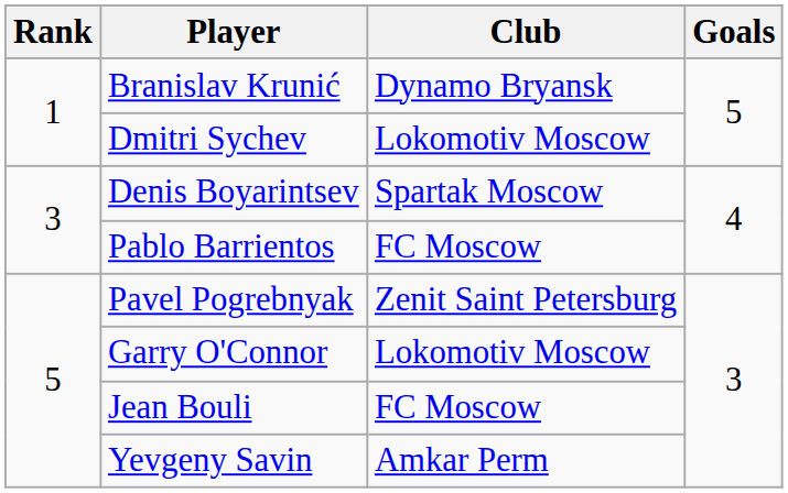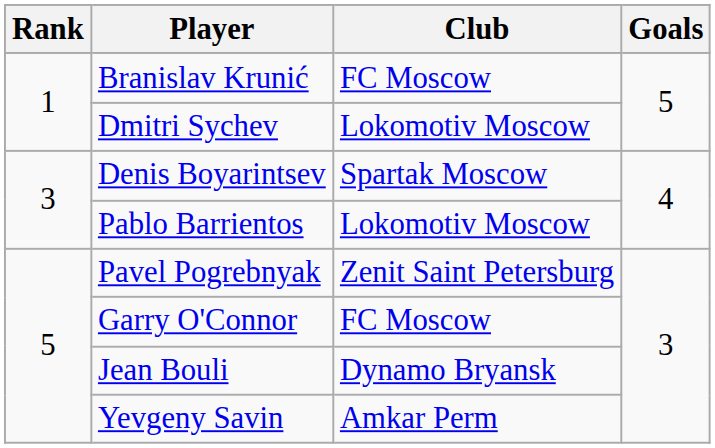 <table class="wikitable sortable" style="text-align:center">
 <tr>
 <th>Rank</th>
 <th>Player</th>
 <th>Club</th>
 <th>Goals</th>
 </tr>
 <tr>
 <td rowspan=2>1</td>
 <td align=left> <a href='#'>Branislav Krunić</a></td>
-<td align=left><a href='#'>Dynamo Bryansk</a></td>
+<td align=left><a href='#'>FC Moscow</a></td>
 <td rowspan=2>5</td>
 </tr>
 <tr>
 <td align=left> <a href='#'>Dmitri Sychev</a></td>
 <td align=left><a href='#'>Lokomotiv Moscow</a></td>
 </tr>
 <tr>
 <td rowspan=2>3</td>
 <td align=left> <a href='#'>Denis Boyarintsev</a></td>
 <td align=left><a href='#'>Spartak Moscow</a></td>
 <td rowspan=2>4</td>
 </tr>
 <tr>
 <td align=left> <a href='#'>Pablo Barrientos</a></td>
-<td align=left><a href='#'>FC Moscow</a></td>
+<td align=left><a href='#'>Lokomotiv Moscow</a></td>
 </tr>
 <tr>
 <td rowspan=4>5</td>
 <td align=left> <a href='#'>Pavel Pogrebnyak</a></td>
 <td align=left><a href='#'>Zenit Saint Petersburg</a></td>
 <td rowspan=4>3</td>
 </tr>
 <tr>
 <td align=left> <a href='#'>Garry O'Connor</a></td>
-<td align=left><a href='#'>Lokomotiv Moscow</a></td>
+<td align=left><a href='#'>FC Moscow</a></td>
 </tr>
 <tr>
 <td align=left> <a href='#'>Jean Bouli</a></td>
-<td align=left><a href='#'>FC Moscow</a></td>
+<td align=left><a href='#'>Dynamo Bryansk</a></td>
 </tr>
 <tr>
 <td align=left> <a href='#'>Yevgeny Savin</a></td>
 <td align=left><a href='#'>Amkar Perm</a></td>
 </tr>
 </table>
